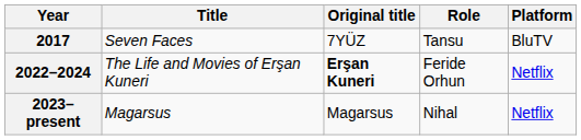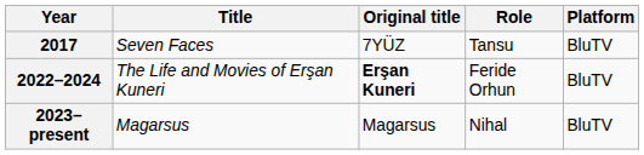 <table class="wikitable plainrowheaders sortable"  style=font-size:100%>
 <tr>
 <th scope="col">Year</th>
 <th>Title</th>
 <th scope="col">Original title</th>
 <th scope="col">Role</th>
 <th scope="col" class="unsortable">Platform</th>
 </tr>
 <tr>
 <th scope="row">2017</th>
 <td><em>Seven Faces</em></td>
 <td>7YÜZ</td>
 <td>Tansu</td>
 <td>BluTV</td>
 </tr>
 <tr>
 <th scope="row">2022–2024</th>
 <td><em>The Life and Movies of Erşan Kuneri</em></td>
 <td><strong>Erşan Kuneri</strong></td>
 <td>Feride Orhun</td>
-<td><a href='#'>Netflix</a></td>
+<td>BluTV</td>
 </tr>
 <tr>
 <th scope="row">2023–present</th>
 <td><em>Magarsus</em></td>
 <td>Magarsus</td>
 <td>Nihal</td>
-<td><a href='#'>Netflix</a></td>
+<td>BluTV</td>
 </tr>
 </table>
